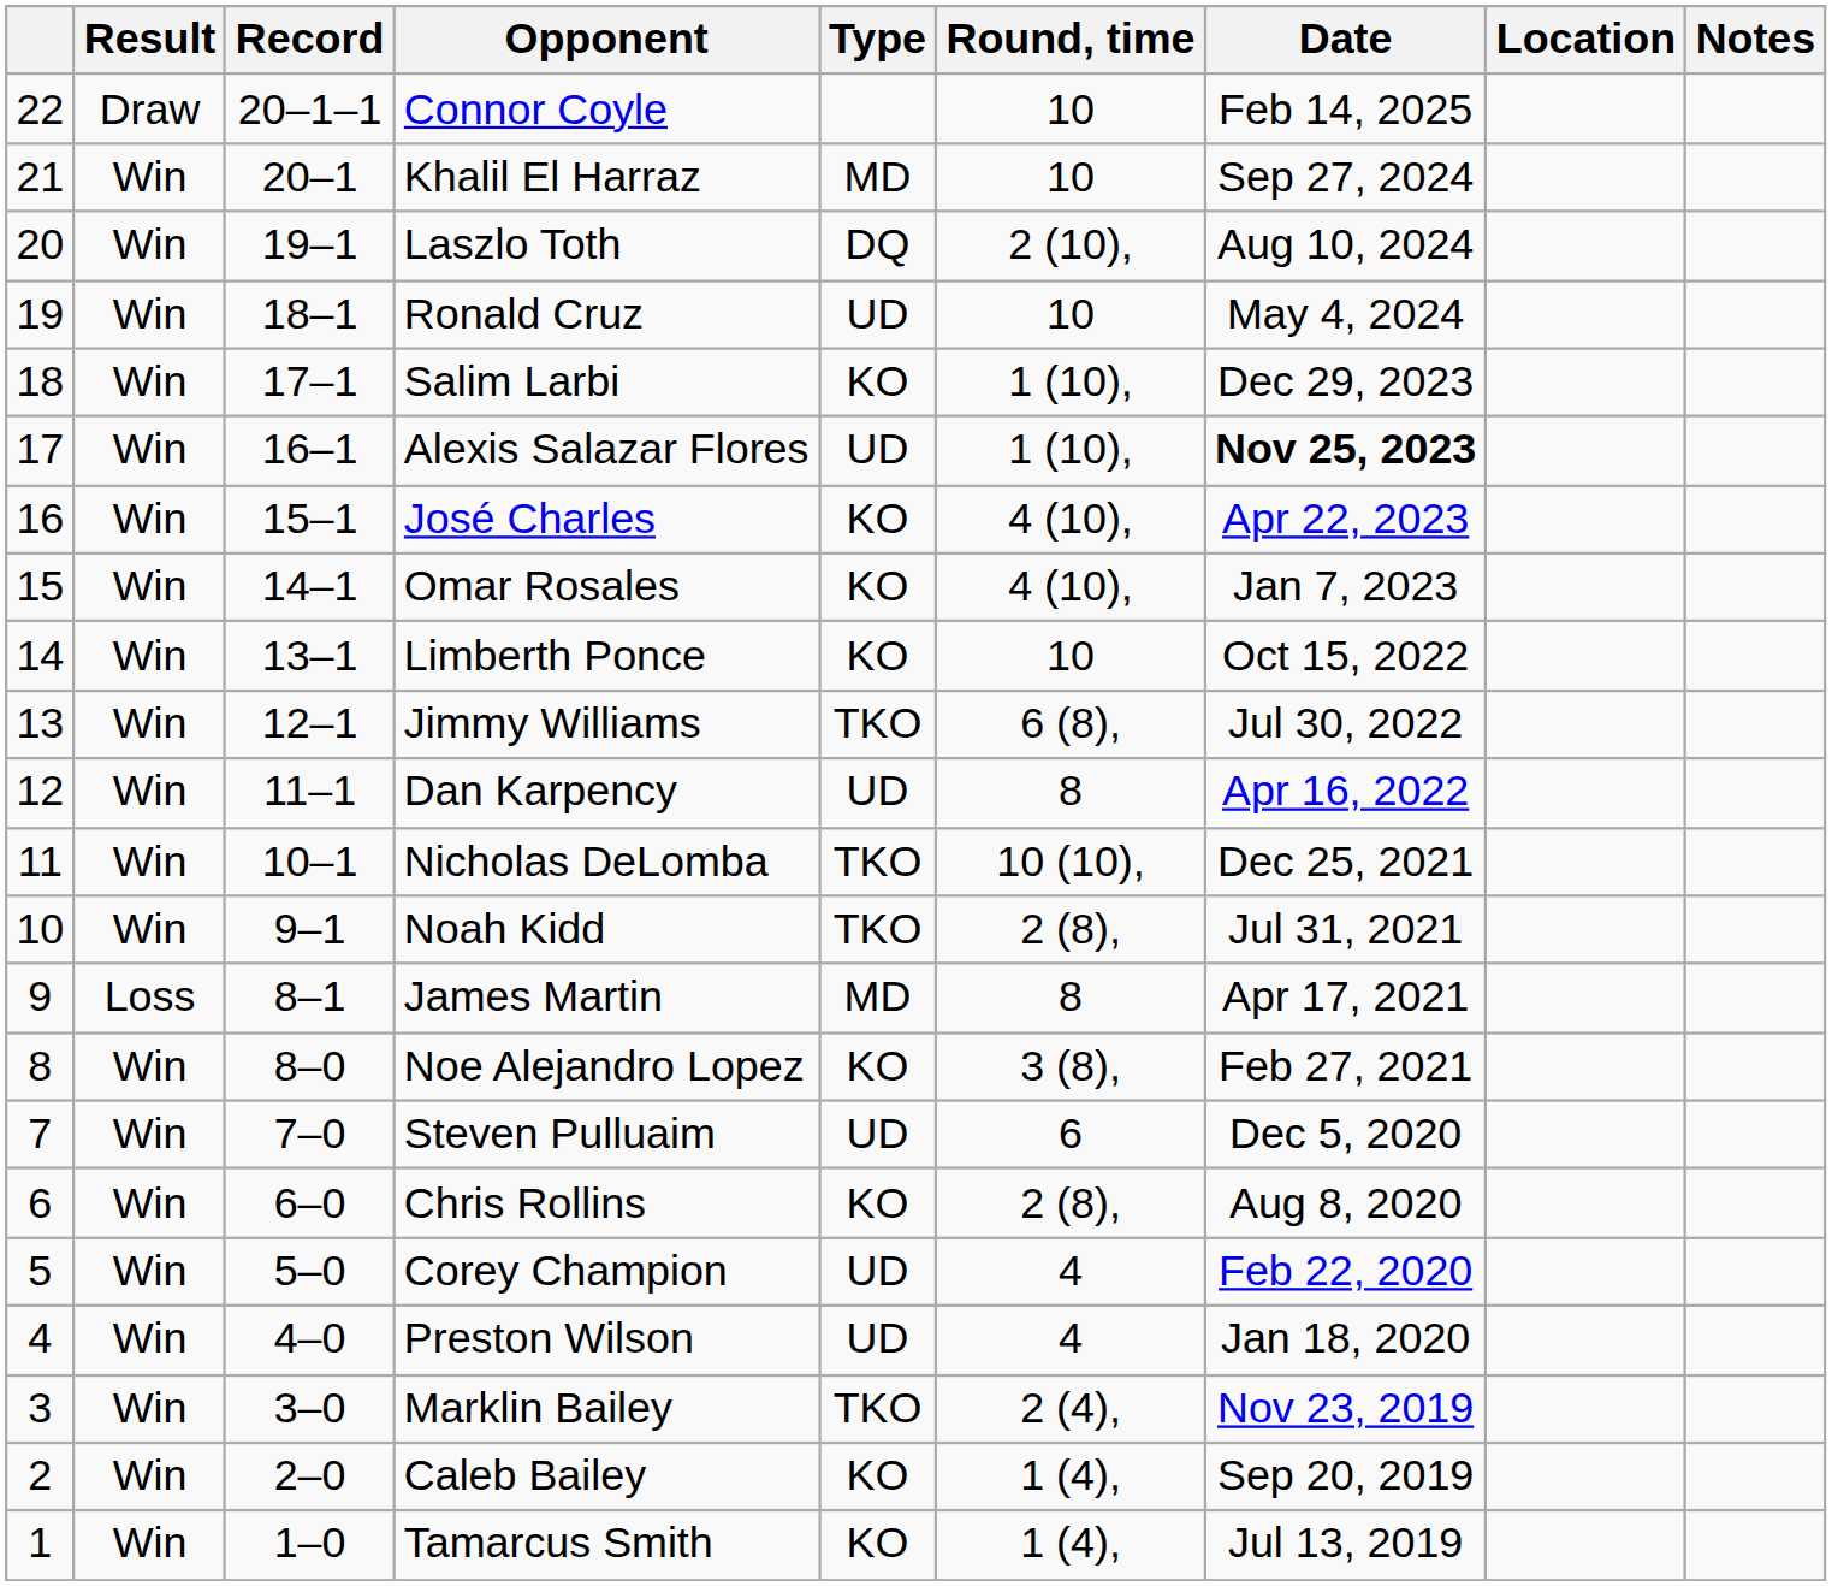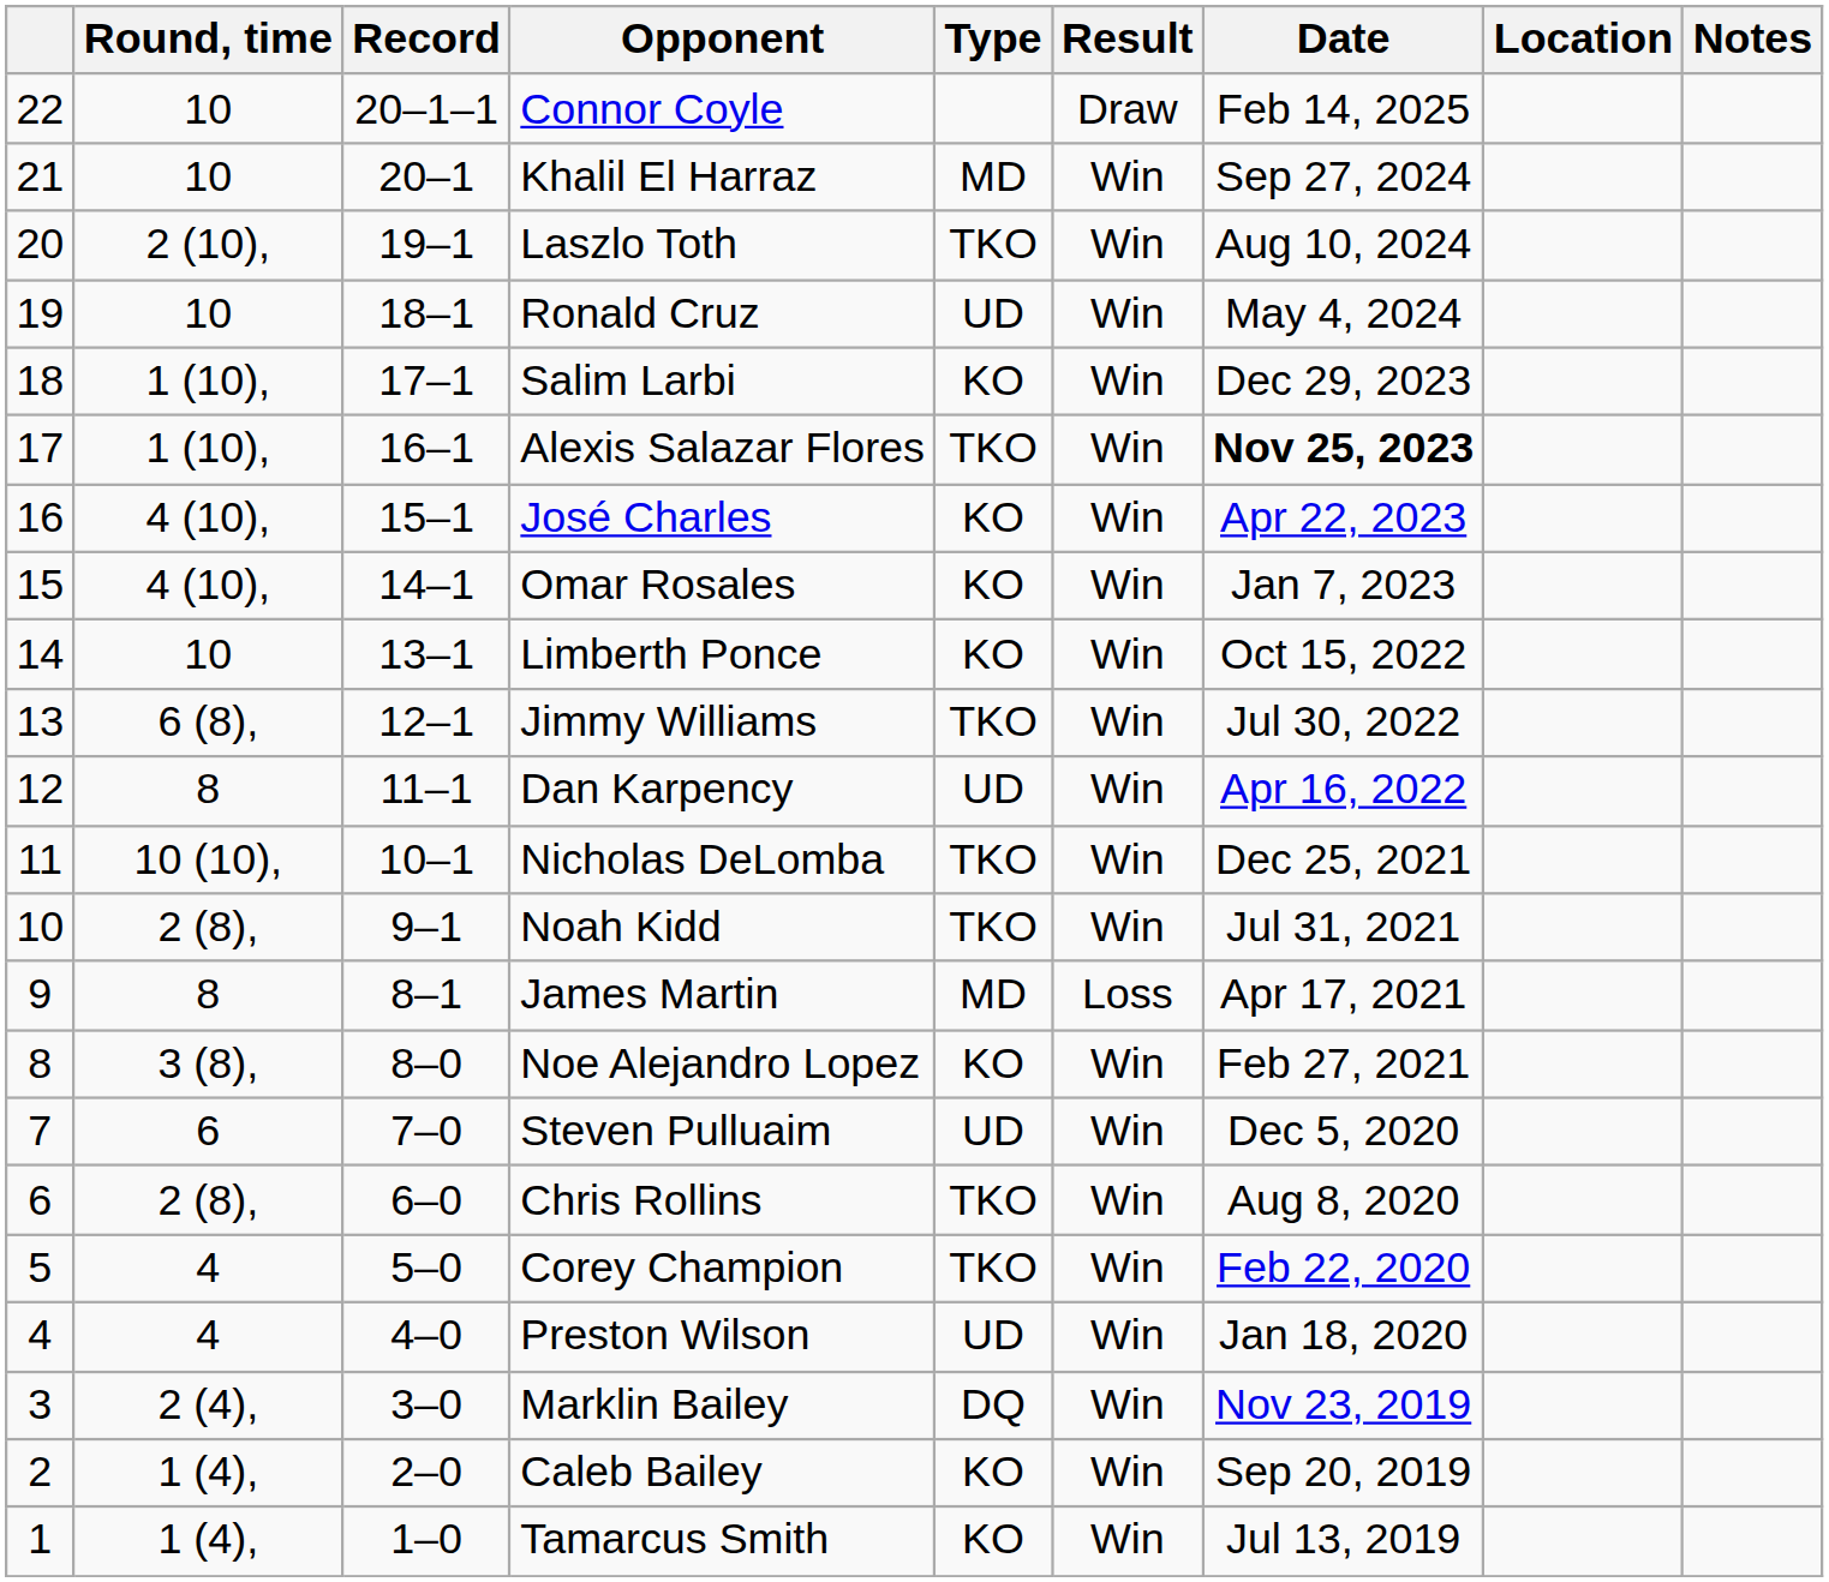 <table class="wikitable" style="text-align:center">
 <tr>
 <th></th>
-<th>Result</th>
+<th>Round, time</th>
 <th>Record</th>
 <th>Opponent</th>
 <th>Type</th>
-<th>Round, time</th>
+<th>Result</th>
 <th>Date</th>
 <th>Location</th>
 <th>Notes</th>
 </tr>
 <tr>
 <td>22</td>
-<td>Draw</td>
+<td>10</td>
 <td>20–1–1</td>
 <td style="text-align:left;"><a href='#'>Connor Coyle</a></td>
 <td></td>
-<td>10</td>
+<td>Draw</td>
 <td>Feb 14, 2025</td>
 <td style="text-align:left;"></td>
 <td style="text-align:left;"></td>
 </tr>
 <tr>
 <td>21</td>
-<td>Win</td>
+<td>10</td>
 <td>20–1</td>
 <td style="text-align:left;">Khalil El Harraz</td>
 <td>MD</td>
-<td>10</td>
+<td>Win</td>
 <td>Sep 27, 2024</td>
 <td style="text-align:left;"></td>
 <td></td>
 </tr>
 <tr>
 <td>20</td>
-<td>Win</td>
+<td>2 (10), </td>
 <td>19–1</td>
 <td style="text-align:left;">Laszlo Toth</td>
-<td>DQ</td>
-<td>2 (10), </td>
+<td>TKO</td>
+<td>Win</td>
 <td>Aug 10, 2024</td>
 <td style="text-align:left;"></td>
 <td></td>
 </tr>
 <tr>
 <td>19</td>
-<td>Win</td>
+<td>10</td>
 <td>18–1</td>
 <td style="text-align:left;">Ronald Cruz</td>
 <td>UD</td>
-<td>10</td>
+<td>Win</td>
 <td>May 4, 2024</td>
 <td style="text-align:left;"></td>
 <td style="text-align:left;"></td>
 </tr>
 <tr>
 <td>18</td>
-<td>Win</td>
+<td>1 (10), </td>
 <td>17–1</td>
 <td style="text-align:left;">Salim Larbi</td>
 <td>KO</td>
-<td>1 (10), </td>
+<td>Win</td>
 <td>Dec 29, 2023</td>
 <td style="text-align:left;"></td>
 <td></td>
 </tr>
 <tr>
 <td>17</td>
-<td>Win</td>
+<td>1 (10), </td>
 <td>16–1</td>
 <td style="text-align:left;">Alexis Salazar Flores</td>
-<td>UD</td>
-<td>1 (10), </td>
+<td>TKO</td>
+<td>Win</td>
 <td><strong>Nov 25, 2023</strong></td>
 <td style="text-align:left;"></td>
 <td style="text-align:left;"></td>
 </tr>
 <tr>
 <td>16</td>
-<td>Win</td>
+<td>4 (10), </td>
 <td>15–1</td>
 <td style="text-align:left;"><a href='#'>José Charles</a></td>
 <td>KO</td>
-<td>4 (10), </td>
+<td>Win</td>
 <td><a href='#'>Apr 22, 2023</a></td>
 <td style="text-align:left;"></td>
 <td></td>
 </tr>
 <tr>
 <td>15</td>
-<td>Win</td>
+<td>4 (10), </td>
 <td>14–1</td>
 <td style="text-align:left;">Omar Rosales</td>
 <td>KO</td>
-<td>4 (10), </td>
+<td>Win</td>
 <td>Jan 7, 2023</td>
 <td style="text-align:left;"></td>
 <td></td>
 </tr>
 <tr>
 <td>14</td>
-<td>Win</td>
+<td>10</td>
 <td>13–1</td>
 <td style="text-align:left;">Limberth Ponce</td>
 <td>KO</td>
-<td>10</td>
+<td>Win</td>
 <td>Oct 15, 2022</td>
 <td style="text-align:left;"></td>
 <td></td>
 </tr>
 <tr>
 <td>13</td>
-<td>Win</td>
+<td>6 (8), </td>
 <td>12–1</td>
 <td style="text-align:left;">Jimmy Williams</td>
 <td>TKO</td>
-<td>6 (8), </td>
+<td>Win</td>
 <td>Jul 30, 2022</td>
 <td style="text-align:left;"></td>
 <td></td>
 </tr>
 <tr>
 <td>12</td>
-<td>Win</td>
+<td>8</td>
 <td>11–1</td>
 <td style="text-align:left;">Dan Karpency</td>
 <td>UD</td>
-<td>8</td>
+<td>Win</td>
 <td><a href='#'>Apr 16, 2022</a></td>
 <td style="text-align:left;"></td>
 <td></td>
 </tr>
 <tr>
 <td>11</td>
-<td>Win</td>
+<td>10 (10), </td>
 <td>10–1</td>
 <td style="text-align:left;">Nicholas DeLomba</td>
 <td>TKO</td>
-<td>10 (10), </td>
+<td>Win</td>
 <td>Dec 25, 2021</td>
 <td style="text-align:left;"></td>
 <td></td>
 </tr>
 <tr>
 <td>10</td>
-<td>Win</td>
+<td>2 (8), </td>
 <td>9–1</td>
 <td style="text-align:left;">Noah Kidd</td>
 <td>TKO</td>
-<td>2 (8), </td>
+<td>Win</td>
 <td>Jul 31, 2021</td>
 <td style="text-align:left;"></td>
 <td></td>
 </tr>
 <tr>
 <td>9</td>
-<td>Loss</td>
+<td>8</td>
 <td>8–1</td>
 <td style="text-align:left;">James Martin</td>
 <td>MD</td>
-<td>8</td>
+<td>Loss</td>
 <td>Apr 17, 2021</td>
 <td style="text-align:left;"></td>
 <td></td>
 </tr>
 <tr>
 <td>8</td>
-<td>Win</td>
+<td>3 (8), </td>
 <td>8–0</td>
 <td style="text-align:left;">Noe Alejandro Lopez</td>
 <td>KO</td>
-<td>3 (8), </td>
+<td>Win</td>
 <td>Feb 27, 2021</td>
 <td style="text-align:left;"></td>
 <td></td>
 </tr>
 <tr>
 <td>7</td>
-<td>Win</td>
+<td>6</td>
 <td>7–0</td>
 <td style="text-align:left;">Steven Pulluaim</td>
 <td>UD</td>
-<td>6</td>
+<td>Win</td>
 <td>Dec 5, 2020</td>
 <td style="text-align:left;"></td>
 <td></td>
 </tr>
 <tr>
 <td>6</td>
-<td>Win</td>
+<td>2 (8), </td>
 <td>6–0</td>
 <td style="text-align:left;">Chris Rollins</td>
-<td>KO</td>
-<td>2 (8), </td>
+<td>TKO</td>
+<td>Win</td>
 <td>Aug 8, 2020</td>
 <td style="text-align:left;"></td>
 <td></td>
 </tr>
 <tr>
 <td>5</td>
-<td>Win</td>
+<td>4</td>
 <td>5–0</td>
 <td style="text-align:left;">Corey Champion</td>
-<td>UD</td>
-<td>4</td>
+<td>TKO</td>
+<td>Win</td>
 <td><a href='#'>Feb 22, 2020</a></td>
 <td style="text-align:left;"></td>
 <td></td>
 </tr>
 <tr>
 <td>4</td>
-<td>Win</td>
+<td>4</td>
 <td>4–0</td>
 <td style="text-align:left;">Preston Wilson</td>
 <td>UD</td>
-<td>4</td>
+<td>Win</td>
 <td>Jan 18, 2020</td>
 <td style="text-align:left;"></td>
 <td></td>
 </tr>
 <tr>
 <td>3</td>
-<td>Win</td>
+<td>2 (4), </td>
 <td>3–0</td>
 <td style="text-align:left;">Marklin Bailey</td>
-<td>TKO</td>
-<td>2 (4), </td>
+<td>DQ</td>
+<td>Win</td>
 <td><a href='#'>Nov 23, 2019</a></td>
 <td style="text-align:left;"></td>
 <td></td>
 </tr>
 <tr>
 <td>2</td>
-<td>Win</td>
+<td>1 (4), </td>
 <td>2–0</td>
 <td style="text-align:left;">Caleb Bailey</td>
 <td>KO</td>
-<td>1 (4), </td>
+<td>Win</td>
 <td>Sep 20, 2019</td>
 <td style="text-align:left;"></td>
 <td></td>
 </tr>
 <tr>
 <td>1</td>
-<td>Win</td>
+<td>1 (4), </td>
 <td>1–0</td>
 <td style="text-align:left;">Tamarcus Smith</td>
 <td>KO</td>
-<td>1 (4), </td>
+<td>Win</td>
 <td>Jul 13, 2019</td>
 <td style="text-align:left;"></td>
 <td></td>
 </tr>
 </table>
